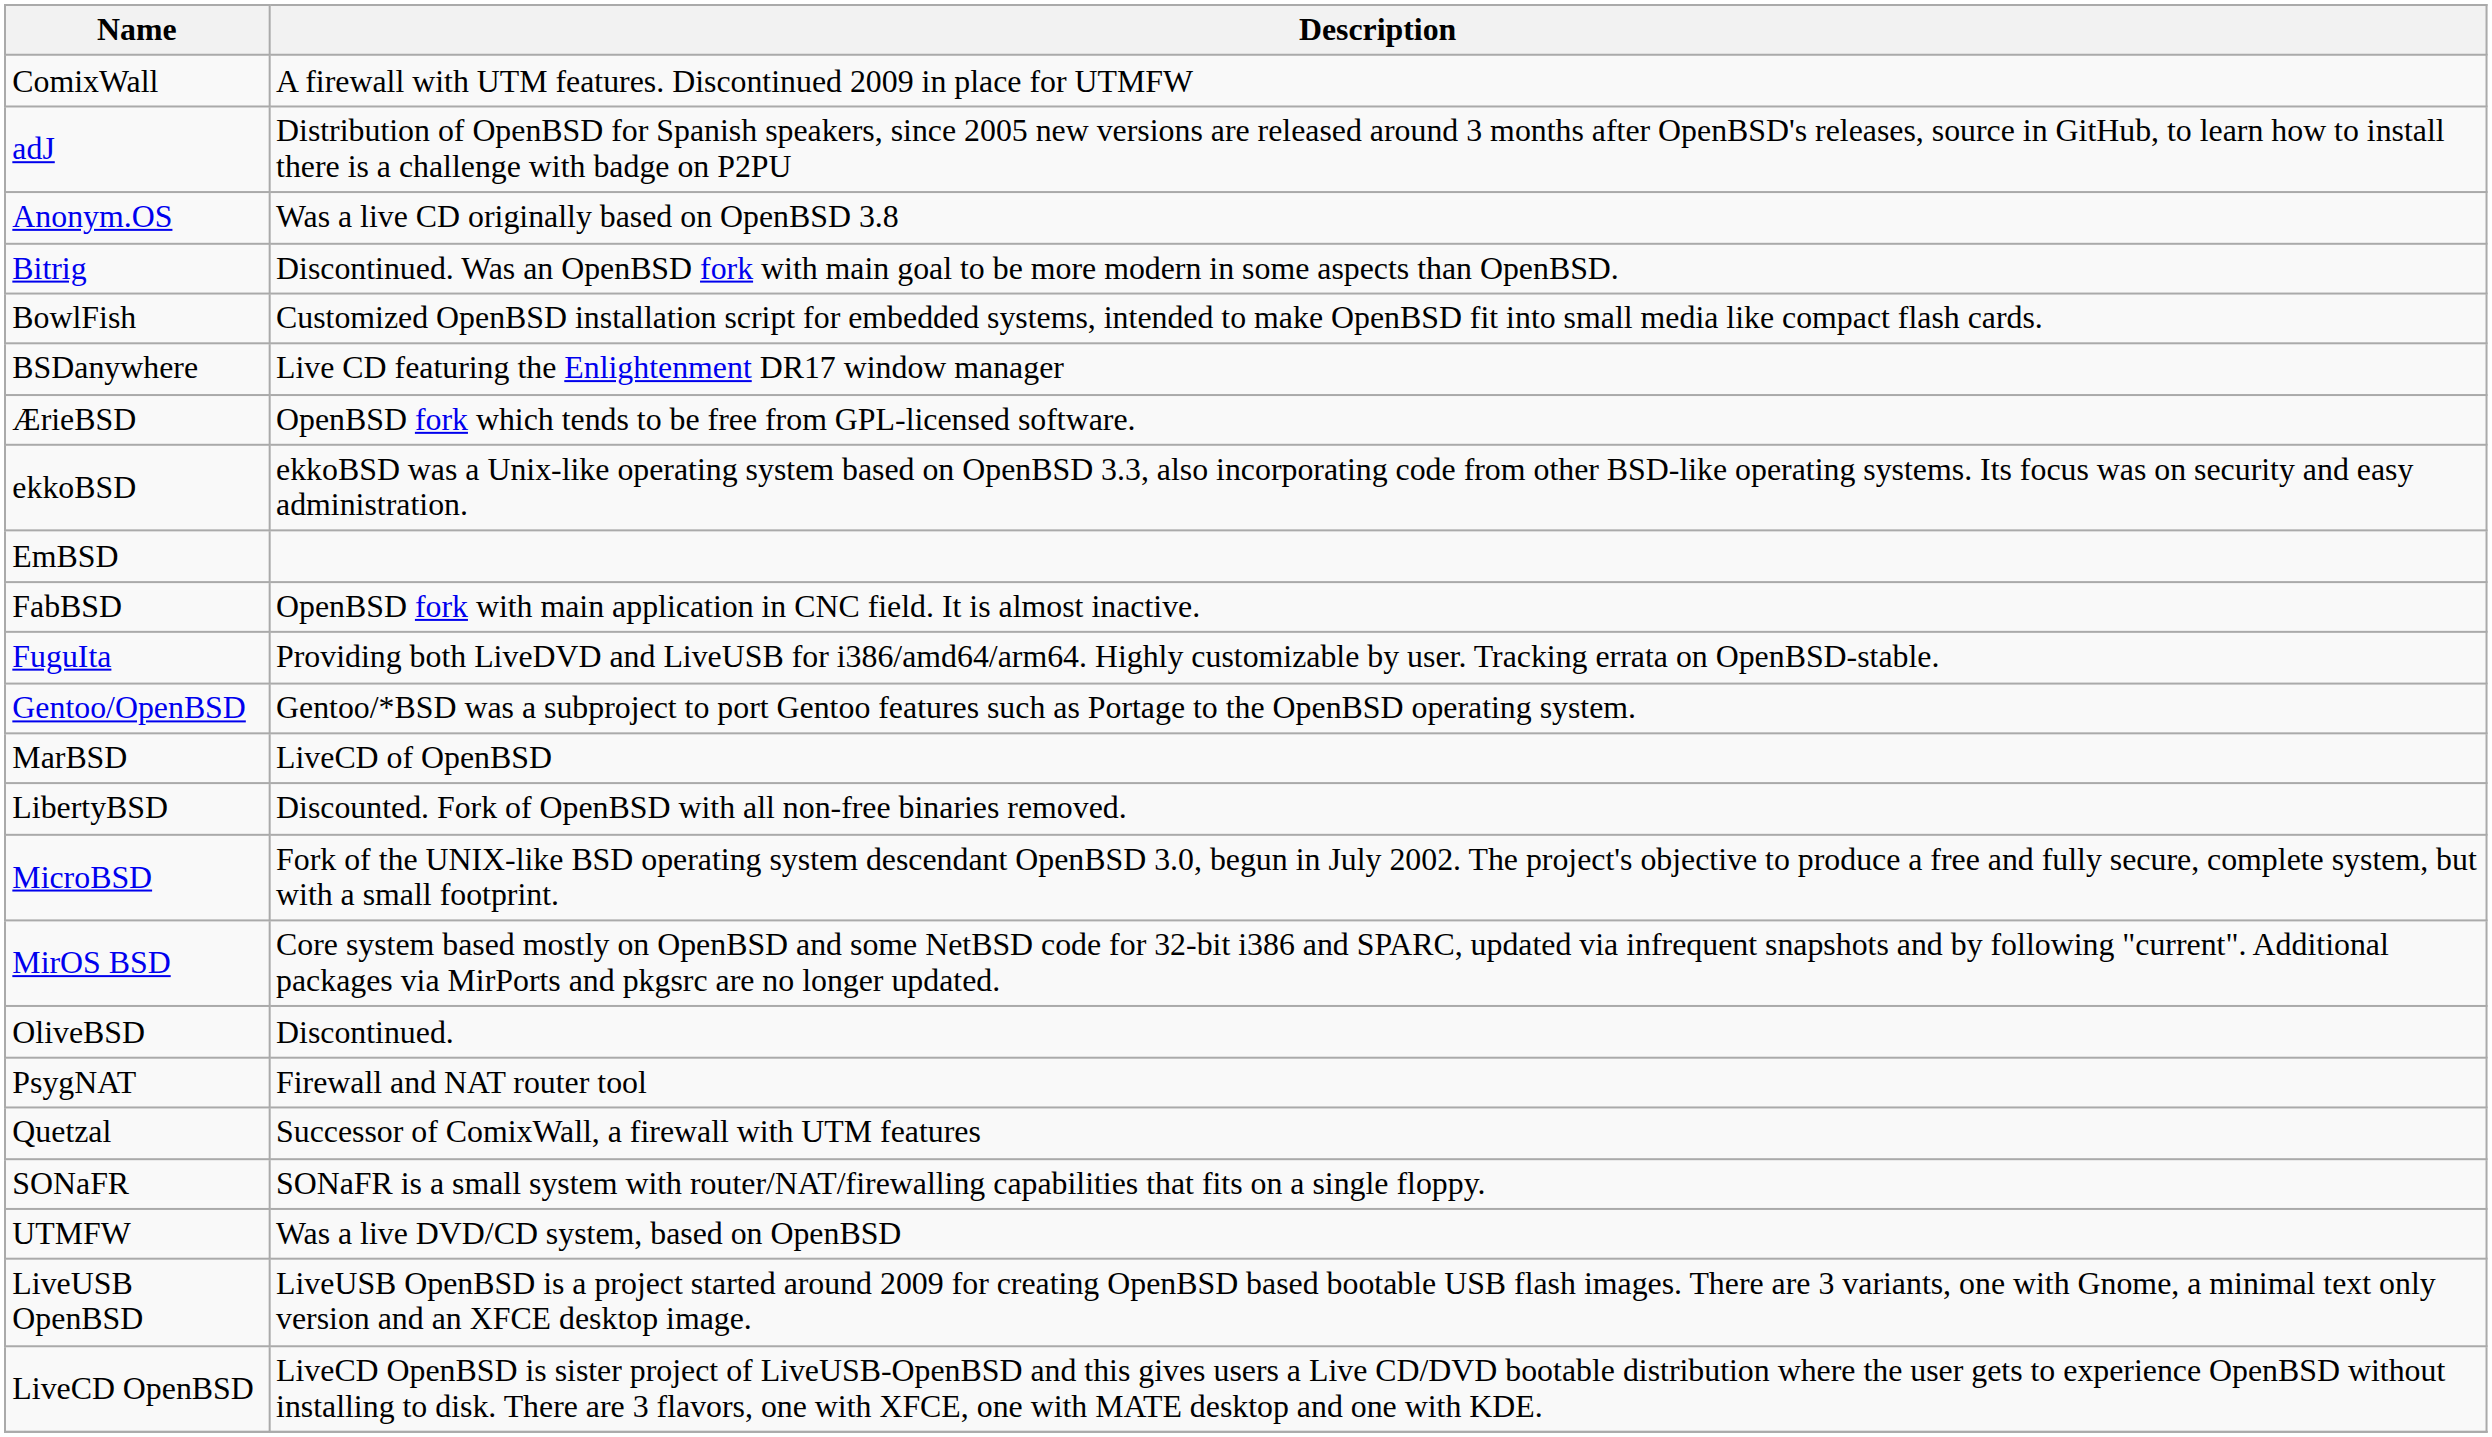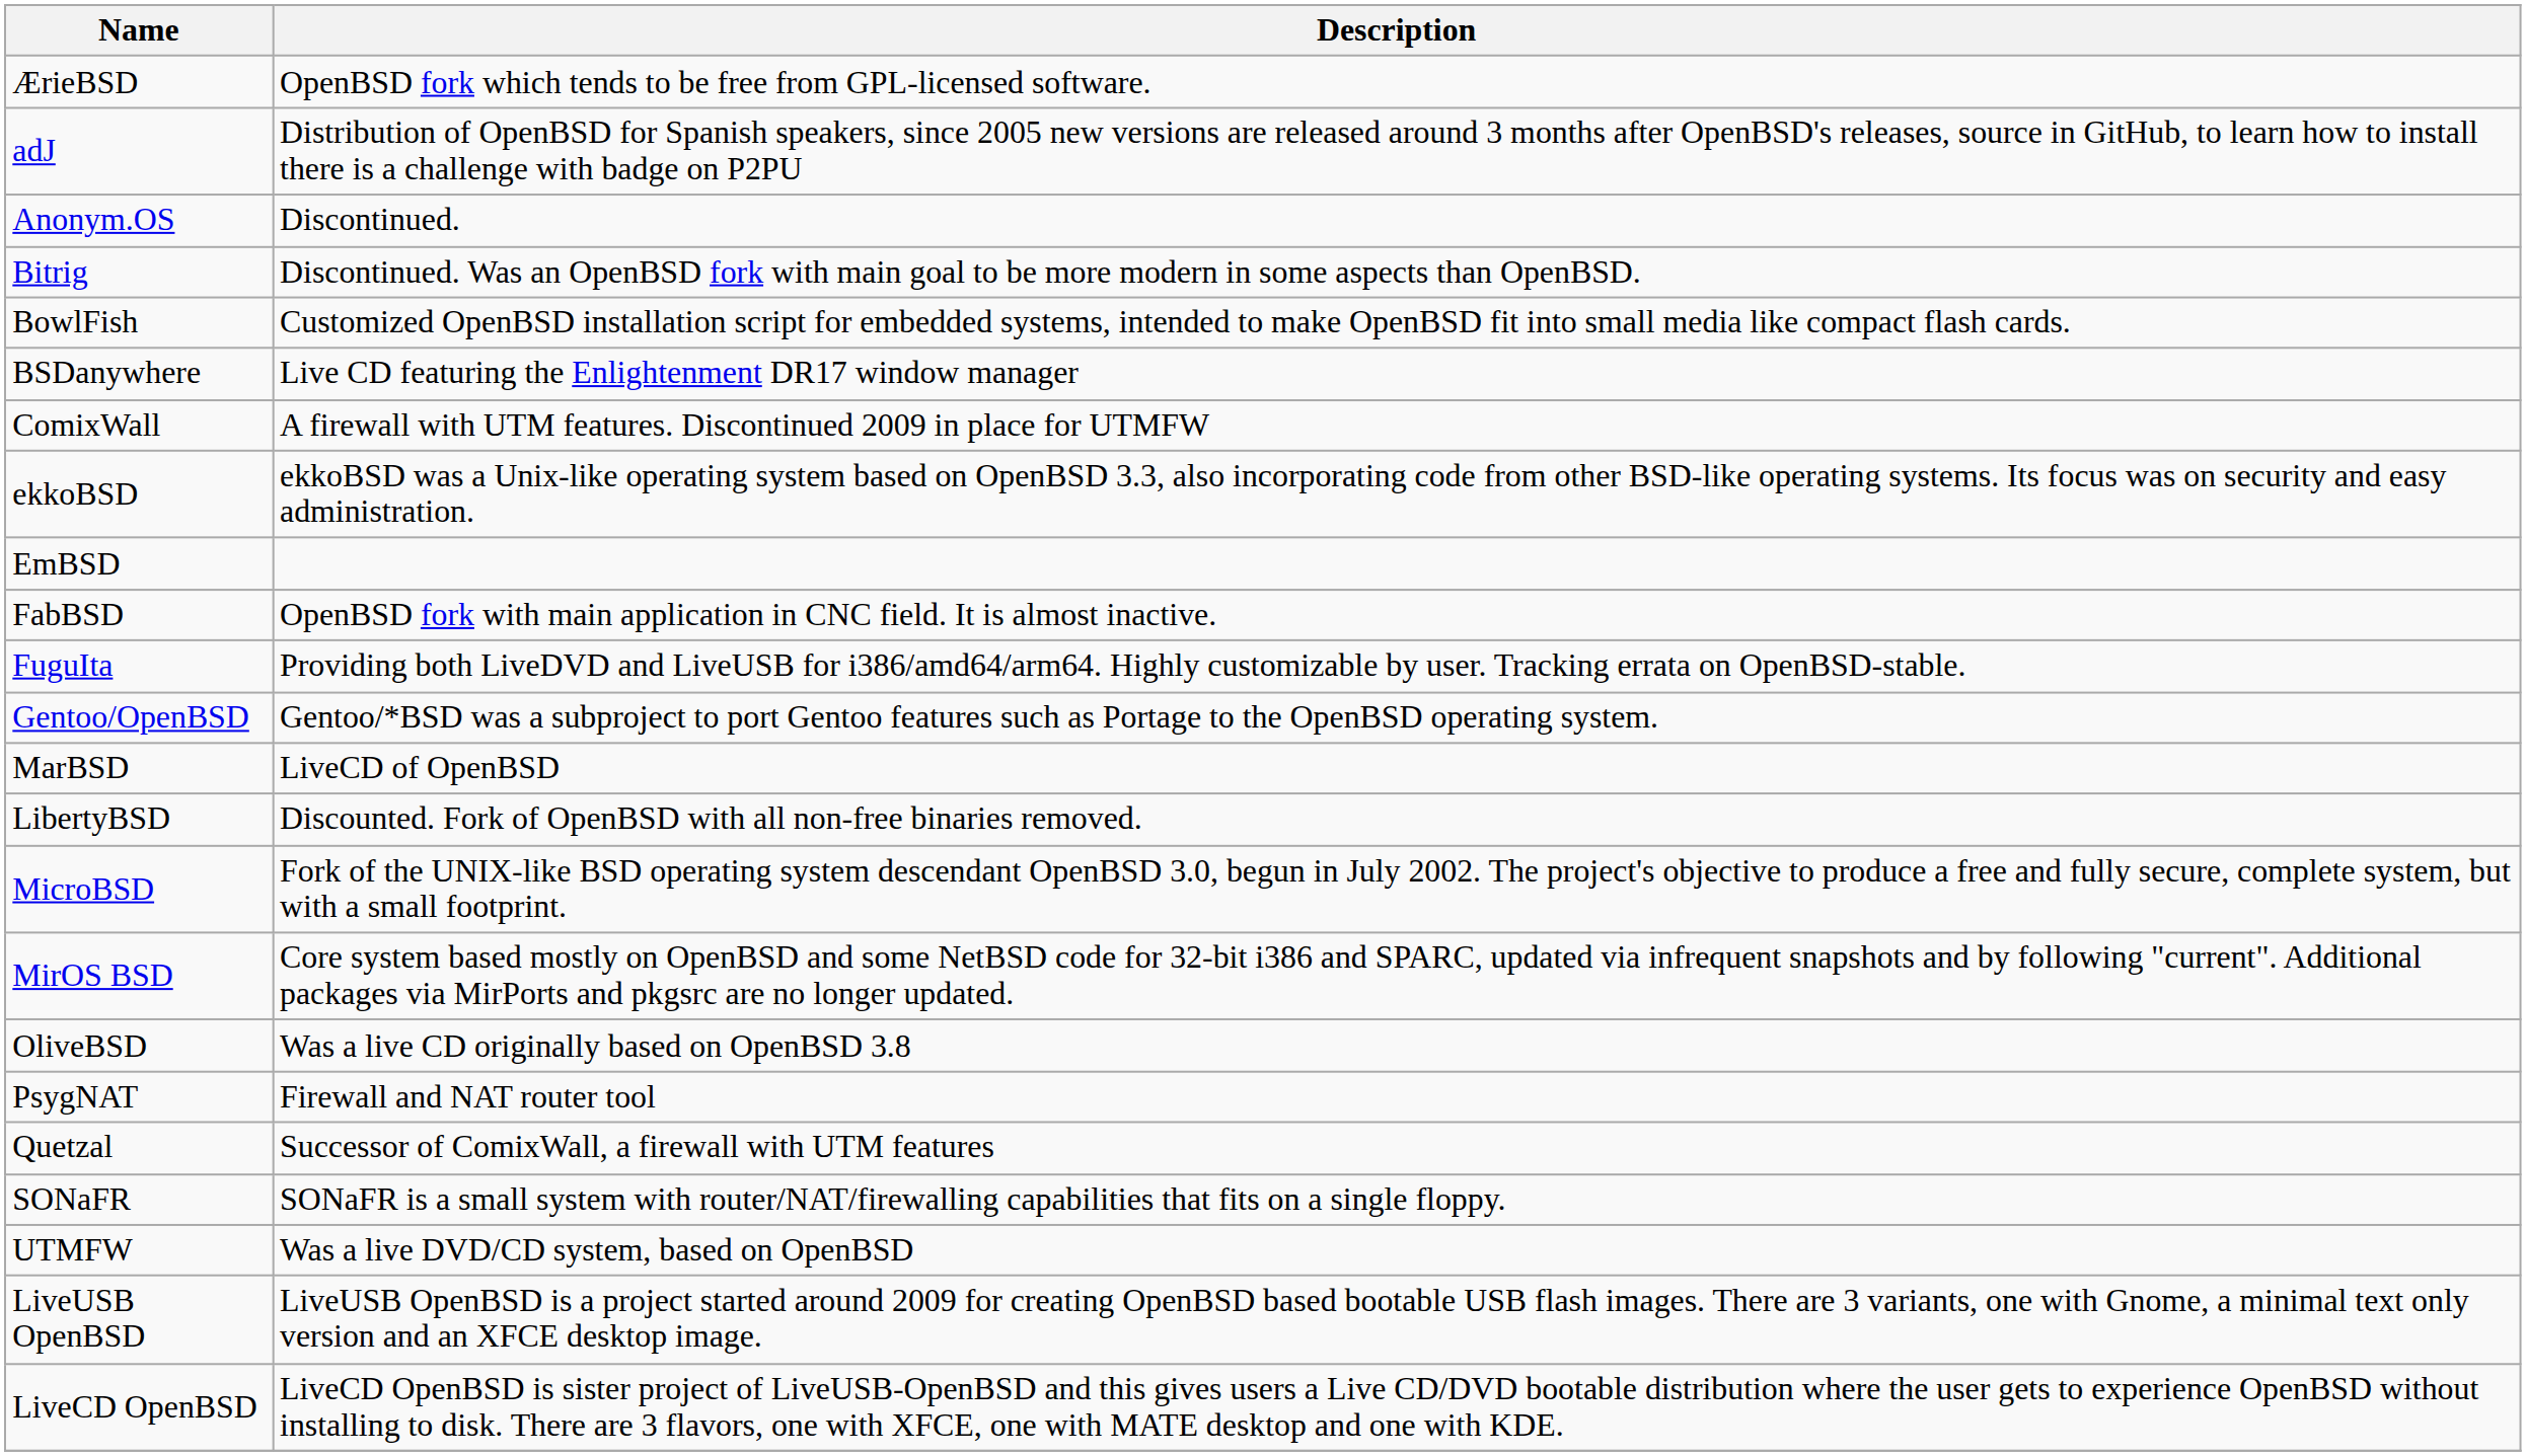 <table class="wikitable sortable">
 <tr>
 <th>Name</th>
 <th>Description</th>
 </tr>
 <tr>
-<td>ComixWall</td>
-<td>A firewall with UTM features. Discontinued 2009 in place for UTMFW</td>
+<td>ÆrieBSD</td>
+<td>OpenBSD <a href='#'>fork</a> which tends to be free from GPL-licensed software.</td>
 </tr>
 <tr>
 <td><a href='#'>adJ</a></td>
 <td>Distribution of OpenBSD for Spanish speakers, since 2005 new versions are released around 3 months after OpenBSD's releases, source in GitHub, to learn how to install there is a challenge  with badge on P2PU</td>
 </tr>
 <tr>
 <td><a href='#'>Anonym.OS</a></td>
-<td>Was a live CD originally based on OpenBSD 3.8</td>
+<td>Discontinued.</td>
 </tr>
 <tr>
 <td><a href='#'>Bitrig</a></td>
 <td>Discontinued. Was an OpenBSD <a href='#'>fork</a> with main goal to be more modern in some aspects than OpenBSD.</td>
 </tr>
 <tr>
 <td>BowlFish</td>
 <td>Customized OpenBSD installation script for embedded systems, intended to make OpenBSD fit into small media like compact flash cards.</td>
 </tr>
 <tr>
 <td>BSDanywhere</td>
 <td>Live CD featuring the <a href='#'>Enlightenment</a> DR17 window manager</td>
 </tr>
 <tr>
-<td>ÆrieBSD</td>
-<td>OpenBSD <a href='#'>fork</a> which tends to be free from GPL-licensed software.</td>
+<td>ComixWall</td>
+<td>A firewall with UTM features. Discontinued 2009 in place for UTMFW</td>
 </tr>
 <tr>
 <td>ekkoBSD</td>
 <td>ekkoBSD was a Unix-like operating system based on OpenBSD 3.3, also incorporating code from other BSD-like operating systems. Its focus was on security and easy administration.</td>
 </tr>
 <tr>
 <td>EmBSD</td>
 <td></td>
 </tr>
 <tr>
 <td>FabBSD</td>
 <td>OpenBSD <a href='#'>fork</a> with main application in CNC field. It is almost inactive.</td>
 </tr>
 <tr>
 <td><a href='#'>FuguIta</a></td>
 <td>Providing both LiveDVD and LiveUSB for i386/amd64/arm64. Highly customizable by user. Tracking errata on OpenBSD-stable.</td>
 </tr>
 <tr>
 <td><a href='#'>Gentoo/OpenBSD</a></td>
 <td>Gentoo/*BSD was a subproject to port Gentoo features such as Portage to the OpenBSD operating system.</td>
 </tr>
 <tr>
 <td>MarBSD</td>
 <td>LiveCD of OpenBSD</td>
 </tr>
 <tr>
 <td>LibertyBSD</td>
 <td>Discounted. Fork of OpenBSD with all non-free binaries removed.</td>
 </tr>
 <tr>
 <td><a href='#'>MicroBSD</a></td>
 <td>Fork of the UNIX-like BSD operating system descendant OpenBSD 3.0, begun in July 2002. The project's objective to produce a free and fully secure, complete system, but with a small footprint.</td>
 </tr>
 <tr>
 <td><a href='#'>MirOS BSD</a></td>
 <td>Core system based mostly on OpenBSD and some NetBSD code for 32-bit i386 and SPARC, updated via infrequent snapshots and by following "current". Additional packages via MirPorts and pkgsrc are no longer updated.</td>
 </tr>
 <tr>
 <td>OliveBSD</td>
-<td>Discontinued.</td>
+<td>Was a live CD originally based on OpenBSD 3.8</td>
 </tr>
 <tr>
 <td>PsygNAT</td>
 <td>Firewall and NAT router tool</td>
 </tr>
 <tr>
 <td>Quetzal</td>
 <td>Successor of ComixWall, a firewall with UTM features</td>
 </tr>
 <tr>
 <td>SONaFR</td>
 <td>SONaFR is a small system with router/NAT/firewalling capabilities that fits on a single floppy.</td>
 </tr>
 <tr>
 <td>UTMFW</td>
 <td>Was a live DVD/CD system, based on OpenBSD</td>
 </tr>
 <tr>
 <td>LiveUSB OpenBSD</td>
 <td>LiveUSB OpenBSD is a project started around 2009 for creating OpenBSD based bootable USB flash images. There are 3 variants, one with Gnome, a minimal text only version and an XFCE desktop image.</td>
 </tr>
 <tr>
 <td>LiveCD OpenBSD</td>
 <td>LiveCD OpenBSD is sister project of LiveUSB-OpenBSD and this gives users a Live CD/DVD bootable distribution where the user gets to experience OpenBSD without installing to disk. There are 3 flavors, one with XFCE, one with MATE desktop and one with KDE.</td>
 </tr>
 <tr>
 </tr>
 </table>
